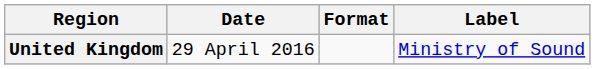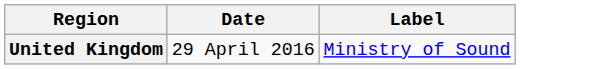 <table class="wikitable plainrowheaders">
 <tr>
 <th scope="col">Region</th>
 <th scope="col">Date</th>
-<th scope="col">Format</th>
 <th scope="col">Label</th>
 </tr>
 <tr>
 <th scope="row">United Kingdom</th>
 <td>29 April 2016</td>
-<td></td>
 <td><a href='#'>Ministry of Sound</a></td>
 </tr>
 </table>
